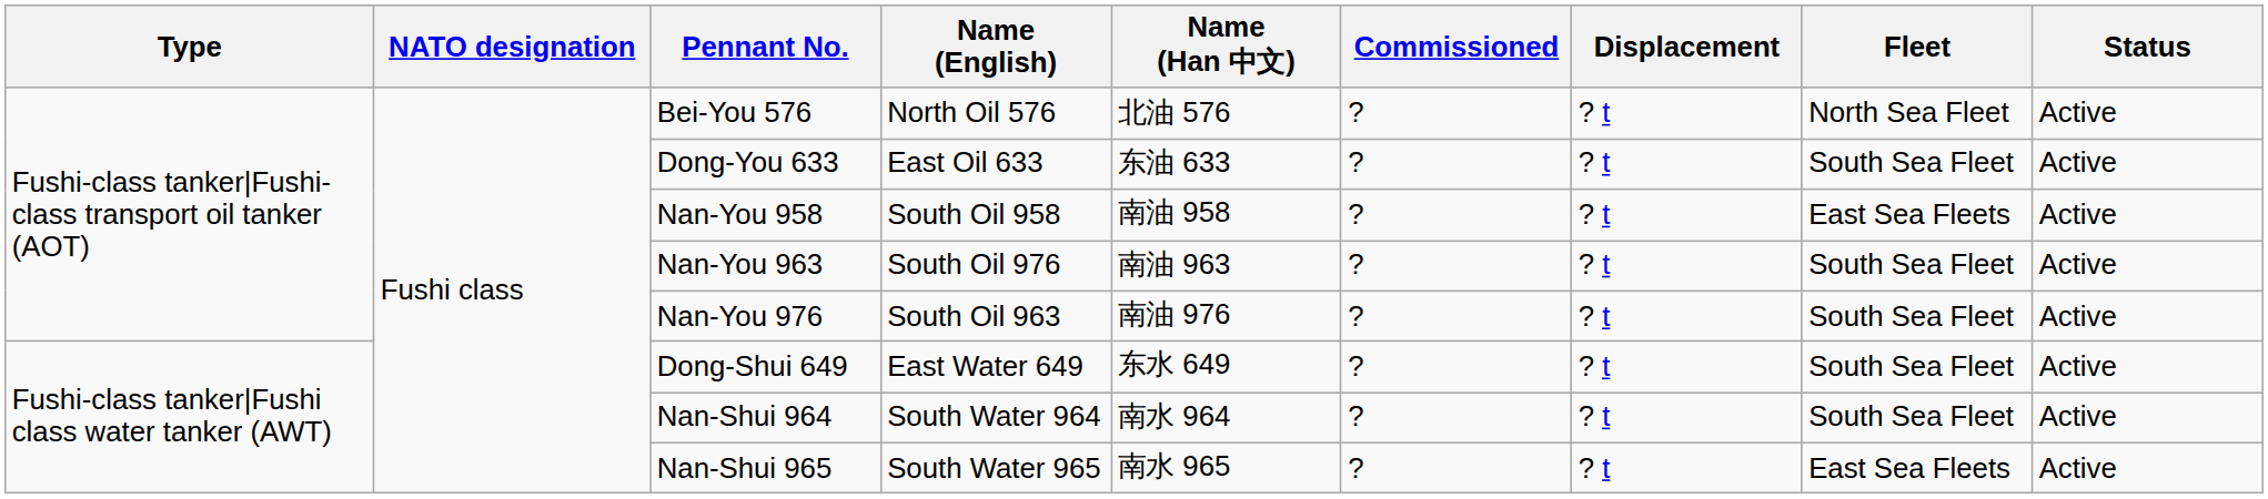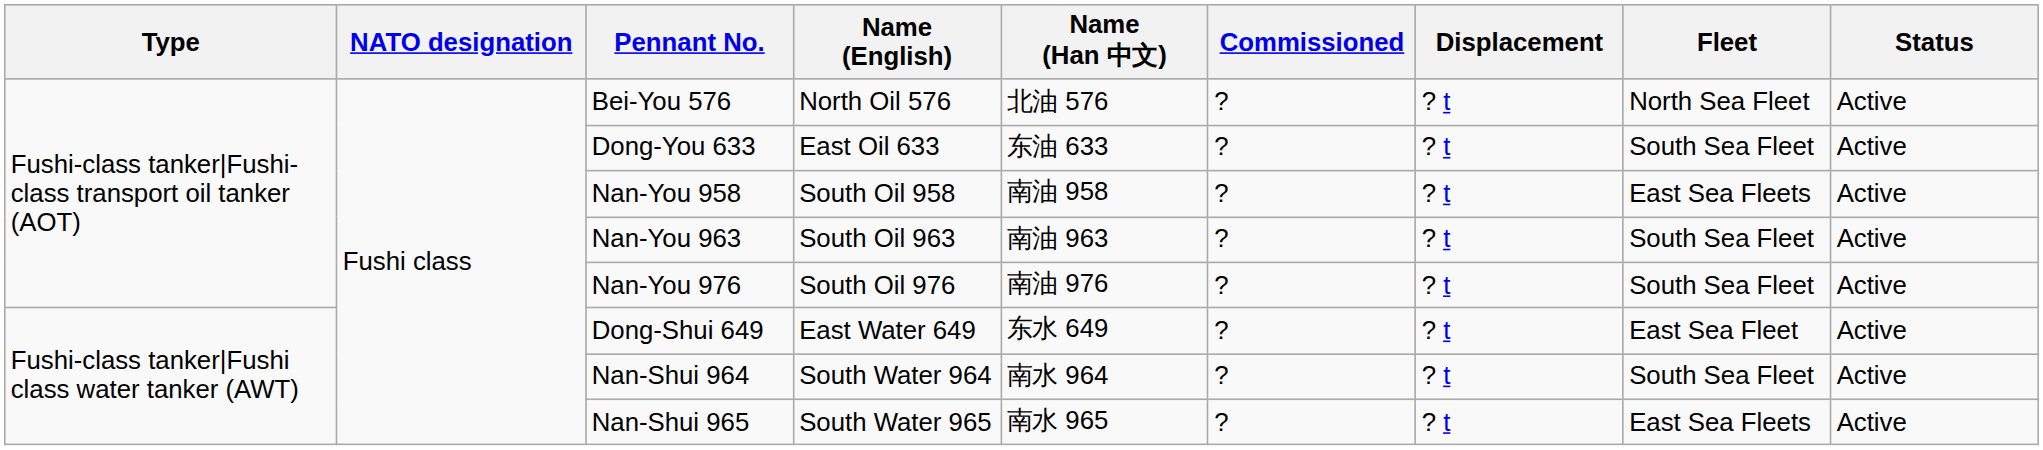 <table class="wikitable sortable"  style="margin:auto; width:100%;">
 <tr>
 <th style="text-align:center; width:16%;">Type</th>
 <th style="text-align:center; width:12%;"><a href='#'>NATO designation</a></th>
 <th style="text-align:center; width:10%;"><a href='#'>Pennant No.</a></th>
 <th style="text-align:center; width:10%;">Name<br>(English)</th>
 <th style="text-align:center; width:10%;">Name<br>(Han 中文)</th>
 <th style="text-align:center; width:10%;"><a href='#'>Commissioned</a></th>
 <th style="text-align:center; width:10%;">Displacement</th>
 <th style="text-align:center; width:10%;">Fleet</th>
 <th style="text-align:center; width:10%;">Status</th>
 </tr>
 <tr>
 <td rowspan="5">Fushi-class tanker|Fushi-class transport oil tanker (AOT)</td>
 <td rowspan="8">Fushi class</td>
 <td>Bei-You 576</td>
 <td>North Oil 576</td>
 <td>北油 576</td>
 <td>?</td>
 <td>? <a href='#'>t</a></td>
 <td>North Sea Fleet</td>
 <td><span>Active</span></td>
 </tr>
 <tr>
 <td>Dong-You 633</td>
 <td>East Oil 633</td>
 <td>东油 633</td>
 <td>?</td>
 <td>? <a href='#'>t</a></td>
 <td>South Sea Fleet</td>
 <td><span>Active</span></td>
 </tr>
 <tr>
 <td>Nan-You 958</td>
 <td>South Oil 958</td>
 <td>南油 958</td>
 <td>?</td>
 <td>? <a href='#'>t</a></td>
 <td>East Sea Fleets</td>
 <td><span>Active</span></td>
 </tr>
 <tr>
 <td>Nan-You 963</td>
-<td>South Oil 976</td>
+<td>South Oil 963</td>
 <td>南油 963</td>
 <td>?</td>
 <td>? <a href='#'>t</a></td>
 <td>South Sea Fleet</td>
 <td><span>Active</span></td>
 </tr>
 <tr>
 <td>Nan-You 976</td>
-<td>South Oil 963</td>
+<td>South Oil 976</td>
 <td>南油 976</td>
 <td>?</td>
 <td>? <a href='#'>t</a></td>
 <td>South Sea Fleet</td>
 <td><span>Active</span></td>
 </tr>
 <tr>
 <td rowspan="3">Fushi-class tanker|Fushi  class water tanker (AWT)</td>
 <td>Dong-Shui 649</td>
 <td>East Water 649</td>
 <td>东水 649</td>
 <td>?</td>
 <td>? <a href='#'>t</a></td>
-<td>South Sea Fleet</td>
+<td>East Sea Fleet</td>
 <td><span>Active</span></td>
 </tr>
 <tr>
 <td>Nan-Shui 964</td>
 <td>South Water 964</td>
 <td>南水 964</td>
 <td>?</td>
 <td>? <a href='#'>t</a></td>
 <td>South Sea Fleet</td>
 <td><span>Active</span></td>
 </tr>
 <tr>
 <td>Nan-Shui 965</td>
 <td>South Water 965</td>
 <td>南水 965</td>
 <td>?</td>
 <td>? <a href='#'>t</a></td>
 <td>East Sea Fleets</td>
 <td><span>Active</span></td>
 </tr>
 </table>
